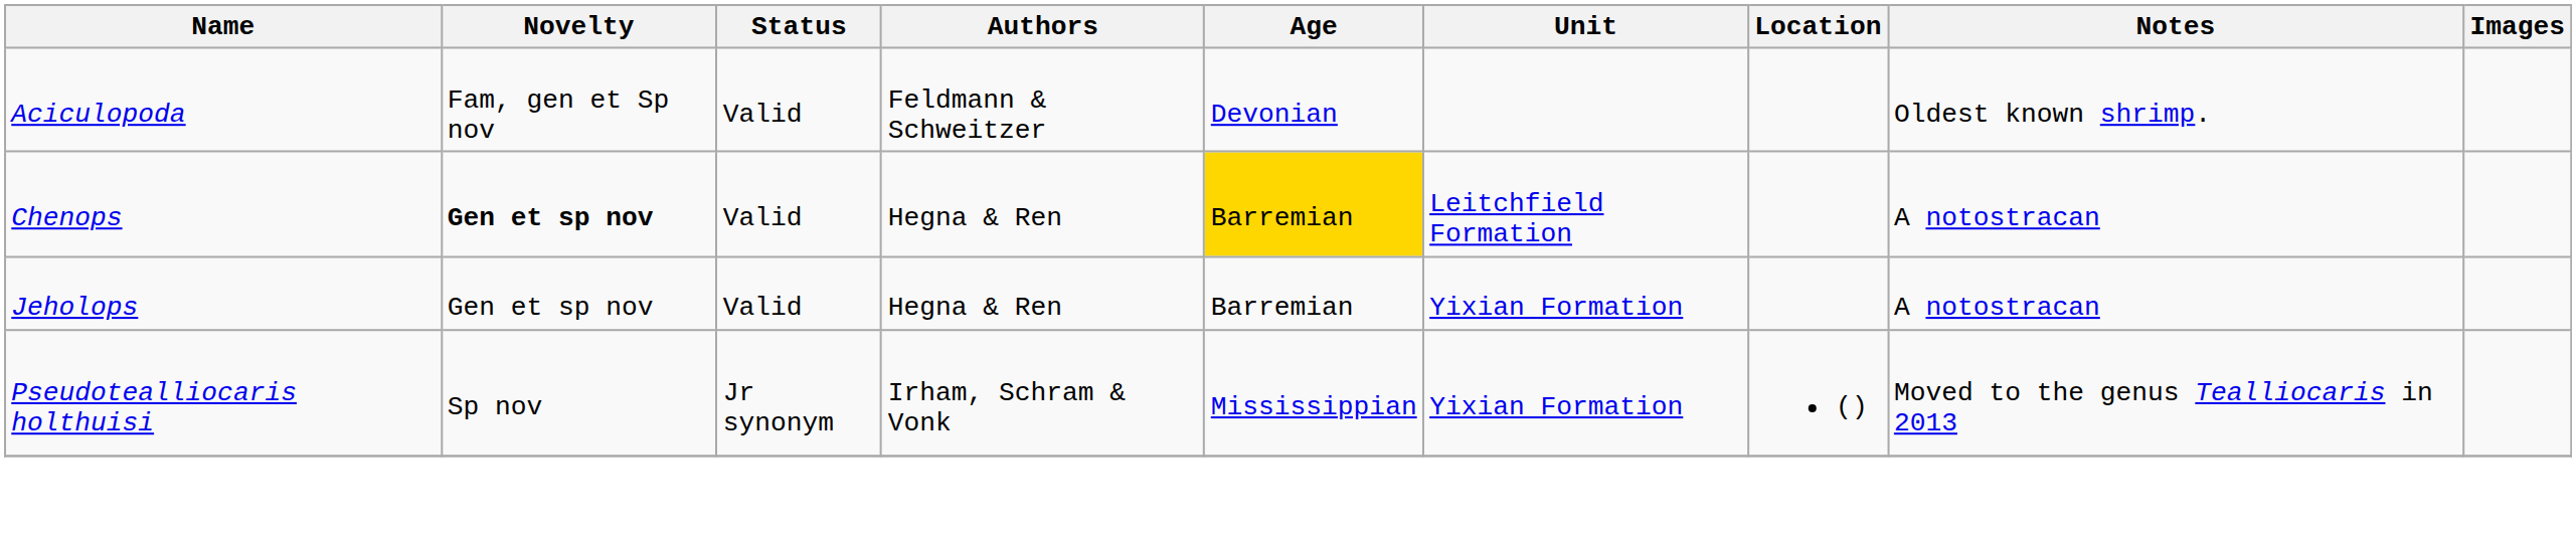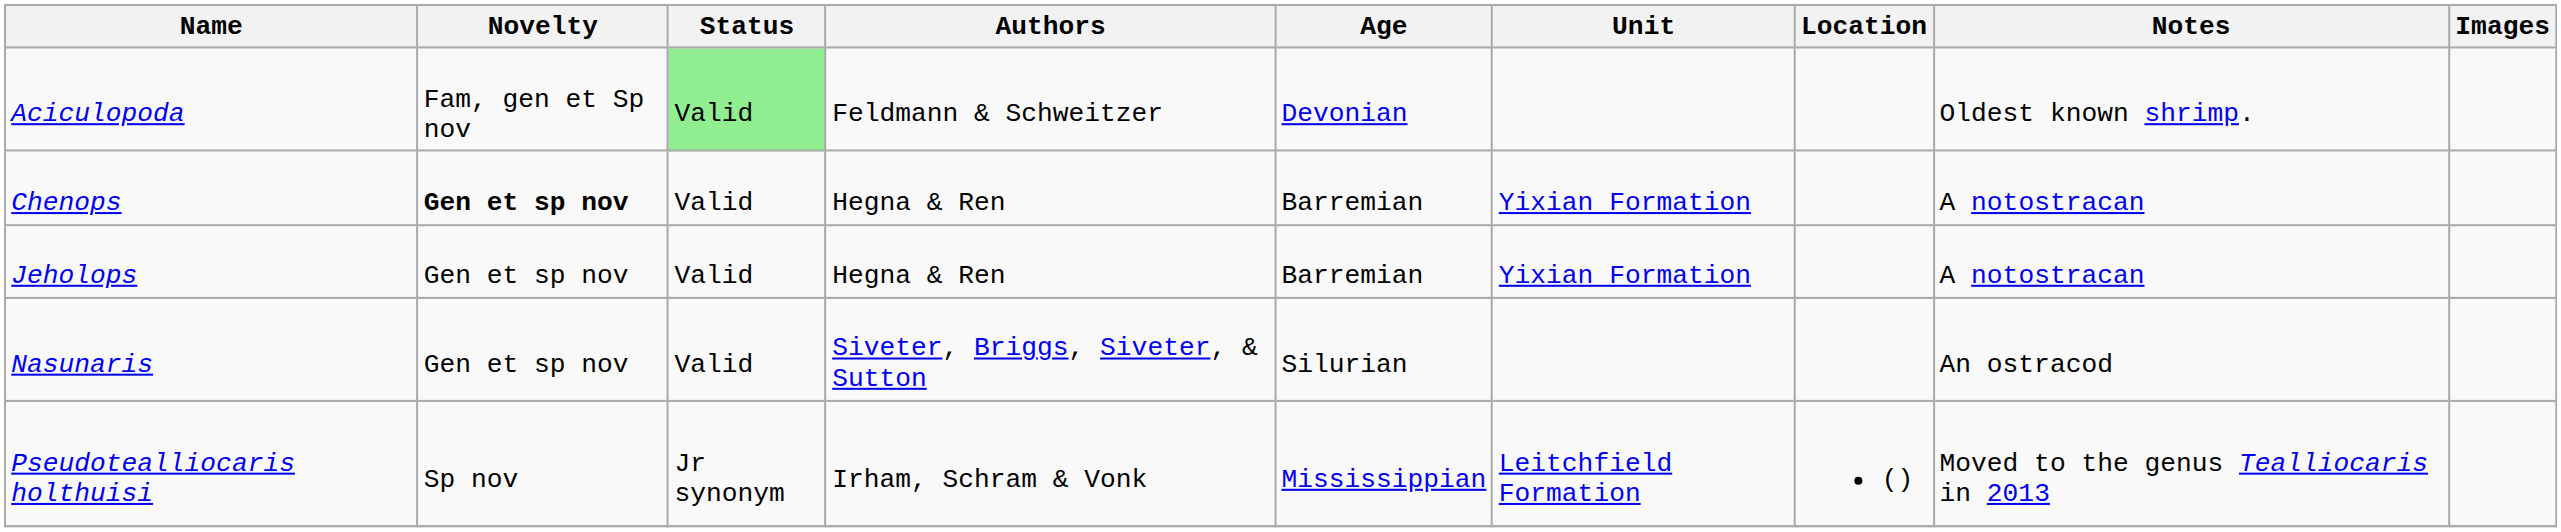 <table class="wikitable sortable" align="center" width="100%">
 <tr>
 <th>Name</th>
 <th>Novelty</th>
 <th>Status</th>
 <th>Authors</th>
 <th>Age</th>
 <th>Unit</th>
 <th>Location</th>
 <th>Notes</th>
 <th>Images</th>
 </tr>
 <tr>
 <td><br><em><a href='#'>Aciculopoda</a></em></td>
 <td><br>Fam, gen et Sp nov</td>
-<td><br>Valid</td>
+<td style="background: lightgreen;"><br>Valid</td>
 <td><br>Feldmann & Schweitzer</td>
 <td><br><a href='#'>Devonian</a></td>
 <td></td>
 <td><br></td>
 <td><br>Oldest known <a href='#'>shrimp</a>.</td>
 <td></td>
 </tr>
 <tr>
 <td><br><em><a href='#'>Chenops</a></em></td>
 <td><strong><br>Gen et sp nov</strong></td>
 <td><br>Valid</td>
 <td><br>Hegna & Ren</td>
-<td style="background: gold;"><br>Barremian</td>
-<td><br><a href='#'>Leitchfield Formation</a></td>
+<td><br>Barremian</td>
+<td><br><a href='#'>Yixian Formation</a></td>
 <td><br></td>
 <td><br>A <a href='#'>notostracan</a></td>
 <td><br></td>
 </tr>
 <tr>
 <td><br><em><a href='#'>Jeholops</a></em></td>
 <td><br>Gen et sp nov</td>
 <td><br>Valid</td>
 <td><br>Hegna & Ren</td>
 <td><br>Barremian</td>
 <td><br><a href='#'>Yixian Formation</a></td>
 <td><br></td>
 <td><br>A <a href='#'>notostracan</a></td>
 <td><br></td>
 </tr>
 <tr>
+<td><br><em><a href='#'>Nasunaris</a></em></td>
+<td><br>Gen et sp nov</td>
+<td><br>Valid</td>
+<td><br><a href='#'>Siveter</a>, <a href='#'>Briggs</a>, <a href='#'>Siveter</a>, & <a href='#'>Sutton</a></td>
+<td><br>Silurian</td>
+<td></td>
+<td><br></td>
+<td><br>An ostracod</td>
+<td></td>
+</tr>
+<tr>
 <td><br><em><a href='#'>Pseudotealliocaris holthuisi</a></em></td>
 <td><br>Sp nov</td>
 <td><br>Jr synonym</td>
 <td><br>Irham, Schram & Vonk</td>
 <td><br><a href='#'>Mississippian</a></td>
-<td><br><a href='#'>Yixian Formation</a></td>
+<td><br><a href='#'>Leitchfield Formation</a></td>
 <td><br><ul><li> ()</li></ul></td>
 <td><br>Moved to the genus <em><a href='#'>Tealliocaris</a></em> in <a href='#'>2013</a></td>
 <td></td>
 </tr>
 <tr>
 </tr>
 </table>
